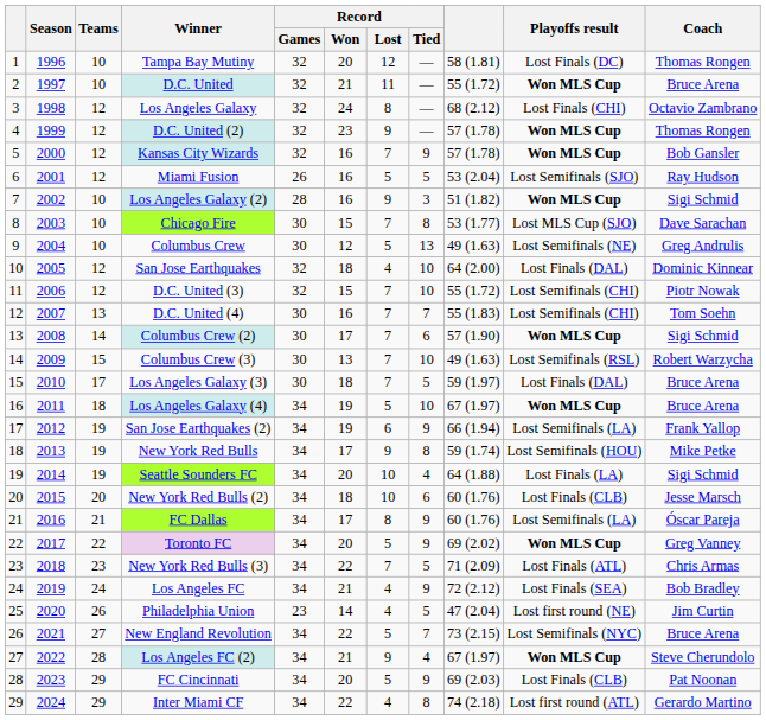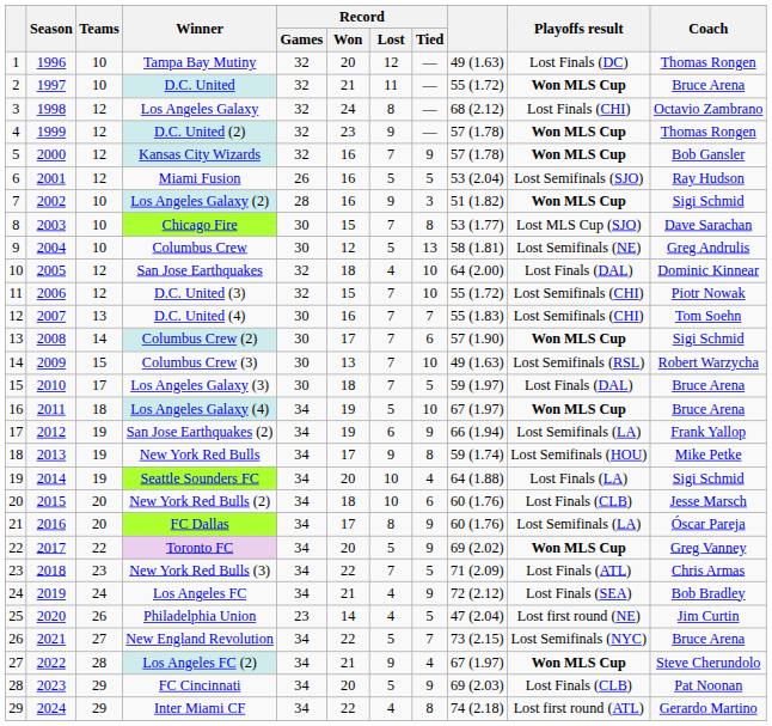 <table class="wikitable sortable" style="text-align:center;">
 <tr>
 <th rowspan="2"></th>
 <th rowspan="2">Season</th>
 <th rowspan="2">Teams</th>
 <th rowspan="2">Winner</th>
 <th colspan="4">Record</th>
 <th rowspan="2"></th>
 <th rowspan="2">Playoffs result</th>
 <th rowspan="2">Coach</th>
 </tr>
 <tr>
 <th>Games</th>
 <th width=40>Won</th>
 <th width=40>Lost</th>
 <th>Tied</th>
 </tr>
 <tr>
 <td>1</td>
 <td><a href='#'>1996</a></td>
 <td>10</td>
 <td><a href='#'>Tampa Bay Mutiny</a></td>
 <td>32</td>
 <td>20</td>
 <td>12</td>
 <td>—</td>
-<td>58 (1.81)</td>
+<td>49 (1.63)</td>
 <td>Lost  Finals (<a href='#'>DC</a>)</td>
 <td><a href='#'>Thomas Rongen</a></td>
 </tr>
 <tr>
 <td>2</td>
 <td><a href='#'>1997</a></td>
 <td>10</td>
 <td bgcolor=#CFECEC><a href='#'>D.C. United</a></td>
 <td>32</td>
 <td>21</td>
 <td>11</td>
 <td>—</td>
 <td>55 (1.72)</td>
 <td><strong>Won MLS Cup</strong></td>
 <td><a href='#'>Bruce Arena</a></td>
 </tr>
 <tr>
 <td>3</td>
 <td><a href='#'>1998</a></td>
 <td>12</td>
 <td><a href='#'>Los Angeles Galaxy</a></td>
 <td>32</td>
 <td>24</td>
 <td>8</td>
 <td>—</td>
 <td>68 (2.12)</td>
 <td>Lost  Finals (<a href='#'>CHI</a>)</td>
 <td><a href='#'>Octavio Zambrano</a></td>
 </tr>
 <tr>
 <td>4</td>
 <td><a href='#'>1999</a></td>
 <td>12</td>
 <td bgcolor=#CFECEC><a href='#'>D.C. United</a> (2)</td>
 <td>32</td>
 <td>23</td>
 <td>9</td>
 <td>—</td>
 <td>57 (1.78)</td>
 <td><strong>Won MLS Cup</strong></td>
 <td><a href='#'>Thomas Rongen</a></td>
 </tr>
 <tr>
 <td>5</td>
 <td><a href='#'>2000</a></td>
 <td>12</td>
 <td bgcolor=#CFECEC><a href='#'>Kansas City Wizards</a></td>
 <td>32</td>
 <td>16</td>
 <td>7</td>
 <td>9</td>
 <td>57 (1.78)</td>
 <td><strong>Won MLS Cup</strong></td>
 <td><a href='#'>Bob Gansler</a></td>
 </tr>
 <tr>
 <td>6</td>
 <td><a href='#'>2001</a></td>
 <td>12</td>
 <td><a href='#'>Miami Fusion</a></td>
 <td>26</td>
 <td>16</td>
 <td>5</td>
 <td>5</td>
 <td>53 (2.04)</td>
 <td>Lost Semifinals (<a href='#'>SJO</a>)</td>
 <td><a href='#'>Ray Hudson</a></td>
 </tr>
 <tr>
 <td>7</td>
 <td><a href='#'>2002</a></td>
 <td>10</td>
 <td bgcolor=#CFECEC><a href='#'>Los Angeles Galaxy</a> (2)</td>
 <td>28</td>
 <td>16</td>
 <td>9</td>
 <td>3</td>
 <td>51 (1.82)</td>
 <td><strong>Won MLS Cup</strong></td>
 <td><a href='#'>Sigi Schmid</a></td>
 </tr>
 <tr>
 <td>8</td>
 <td><a href='#'>2003</a></td>
 <td>10</td>
 <td bgcolor=#ADFF2F><a href='#'>Chicago Fire</a></td>
 <td>30</td>
 <td>15</td>
 <td>7</td>
 <td>8</td>
 <td>53 (1.77)</td>
 <td>Lost MLS Cup (<a href='#'>SJO</a>)</td>
 <td><a href='#'>Dave Sarachan</a></td>
 </tr>
 <tr>
 <td>9</td>
 <td><a href='#'>2004</a></td>
 <td>10</td>
 <td><a href='#'>Columbus Crew</a></td>
 <td>30</td>
 <td>12</td>
 <td>5</td>
 <td>13</td>
-<td>49 (1.63)</td>
+<td>58 (1.81)</td>
 <td>Lost  Semifinals (<a href='#'>NE</a>)</td>
 <td><a href='#'>Greg Andrulis</a></td>
 </tr>
 <tr>
 <td>10</td>
 <td><a href='#'>2005</a></td>
 <td>12</td>
 <td><a href='#'>San Jose Earthquakes</a></td>
 <td>32</td>
 <td>18</td>
 <td>4</td>
 <td>10</td>
 <td>64 (2.00)</td>
 <td>Lost  Finals (<a href='#'>DAL</a>)</td>
 <td><a href='#'>Dominic Kinnear</a></td>
 </tr>
 <tr>
 <td>11</td>
 <td><a href='#'>2006</a></td>
 <td>12</td>
 <td><a href='#'>D.C. United</a> (3)</td>
 <td>32</td>
 <td>15</td>
 <td>7</td>
 <td>10</td>
 <td>55 (1.72)</td>
 <td>Lost  Semifinals (<a href='#'>CHI</a>)</td>
 <td><a href='#'>Piotr Nowak</a></td>
 </tr>
 <tr>
 <td>12</td>
 <td><a href='#'>2007</a></td>
 <td>13</td>
 <td><a href='#'>D.C. United</a> (4)</td>
 <td>30</td>
 <td>16</td>
 <td>7</td>
 <td>7</td>
 <td>55 (1.83)</td>
 <td>Lost  Semifinals (<a href='#'>CHI</a>)</td>
 <td><a href='#'>Tom Soehn</a></td>
 </tr>
 <tr>
 <td>13</td>
 <td><a href='#'>2008</a></td>
 <td>14</td>
 <td bgcolor=#CFECEC><a href='#'>Columbus Crew</a> (2)</td>
 <td>30</td>
 <td>17</td>
 <td>7</td>
 <td>6</td>
 <td>57 (1.90)</td>
 <td><strong>Won MLS Cup</strong></td>
 <td><a href='#'>Sigi Schmid</a></td>
 </tr>
 <tr>
 <td>14</td>
 <td><a href='#'>2009</a></td>
 <td>15</td>
 <td><a href='#'>Columbus Crew</a> (3)</td>
 <td>30</td>
 <td>13</td>
 <td>7</td>
 <td>10</td>
 <td>49 (1.63)</td>
 <td>Lost  Semifinals (<a href='#'>RSL</a>)</td>
 <td><a href='#'>Robert Warzycha</a></td>
 </tr>
 <tr>
 <td>15</td>
 <td><a href='#'>2010</a></td>
 <td>17</td>
 <td><a href='#'>Los Angeles Galaxy</a> (3)</td>
 <td>30</td>
 <td>18</td>
 <td>7</td>
 <td>5</td>
 <td>59 (1.97)</td>
 <td>Lost  Finals (<a href='#'>DAL</a>)</td>
 <td><a href='#'>Bruce Arena</a></td>
 </tr>
 <tr>
 <td>16</td>
 <td><a href='#'>2011</a></td>
 <td>18</td>
 <td bgcolor=#CFECEC><a href='#'>Los Angeles Galaxy</a> (4)</td>
 <td>34</td>
 <td>19</td>
 <td>5</td>
 <td>10</td>
 <td>67 (1.97)</td>
 <td><strong>Won MLS Cup</strong></td>
 <td><a href='#'>Bruce Arena</a></td>
 </tr>
 <tr>
 <td>17</td>
 <td><a href='#'>2012</a></td>
 <td>19</td>
 <td><a href='#'>San Jose Earthquakes</a> (2)</td>
 <td>34</td>
 <td>19</td>
 <td>6</td>
 <td>9</td>
 <td>66 (1.94)</td>
 <td>Lost  Semifinals (<a href='#'>LA</a>)</td>
 <td><a href='#'>Frank Yallop</a></td>
 </tr>
 <tr>
 <td>18</td>
 <td><a href='#'>2013</a></td>
 <td>19</td>
 <td><a href='#'>New York Red Bulls</a></td>
 <td>34</td>
 <td>17</td>
 <td>9</td>
 <td>8</td>
 <td>59 (1.74)</td>
 <td>Lost  Semifinals (<a href='#'>HOU</a>)</td>
 <td><a href='#'>Mike Petke</a></td>
 </tr>
 <tr>
 <td>19</td>
 <td><a href='#'>2014</a></td>
 <td>19</td>
 <td bgcolor=#ADFF2F><a href='#'>Seattle Sounders FC</a></td>
 <td>34</td>
 <td>20</td>
 <td>10</td>
 <td>4</td>
 <td>64 (1.88)</td>
 <td>Lost  Finals (<a href='#'>LA</a>)</td>
 <td><a href='#'>Sigi Schmid</a></td>
 </tr>
 <tr>
 <td>20</td>
 <td><a href='#'>2015</a></td>
 <td>20</td>
 <td><a href='#'>New York Red Bulls</a> (2)</td>
 <td>34</td>
 <td>18</td>
 <td>10</td>
 <td>6</td>
 <td>60 (1.76)</td>
 <td>Lost  Finals (<a href='#'>CLB</a>)</td>
 <td><a href='#'>Jesse Marsch</a></td>
 </tr>
 <tr>
 <td>21</td>
 <td><a href='#'>2016</a></td>
-<td>21</td>
+<td>20</td>
 <td bgcolor=#ADFF2F><a href='#'>FC Dallas</a></td>
 <td>34</td>
 <td>17</td>
 <td>8</td>
 <td>9</td>
 <td>60 (1.76)</td>
 <td>Lost  Semifinals (<a href='#'>LA</a>)</td>
 <td><a href='#'>Óscar Pareja</a></td>
 </tr>
 <tr>
 <td>22</td>
 <td><a href='#'>2017</a></td>
 <td>22</td>
 <td bgcolor=#ECCFEC><a href='#'>Toronto FC</a></td>
 <td>34</td>
 <td>20</td>
 <td>5</td>
 <td>9</td>
 <td>69 (2.02)</td>
 <td><strong>Won MLS Cup</strong></td>
 <td><a href='#'>Greg Vanney</a></td>
 </tr>
 <tr>
 <td>23</td>
 <td><a href='#'>2018</a></td>
 <td>23</td>
 <td><a href='#'>New York Red Bulls</a> (3)</td>
 <td>34</td>
 <td>22</td>
 <td>7</td>
 <td>5</td>
 <td>71 (2.09)</td>
 <td>Lost  Finals (<a href='#'>ATL</a>)</td>
 <td><a href='#'>Chris Armas</a></td>
 </tr>
 <tr>
 <td>24</td>
 <td><a href='#'>2019</a></td>
 <td>24</td>
 <td><a href='#'>Los Angeles FC</a></td>
 <td>34</td>
 <td>21</td>
 <td>4</td>
 <td>9</td>
 <td>72 (2.12)</td>
 <td>Lost  Finals (<a href='#'>SEA</a>)</td>
 <td><a href='#'>Bob Bradley</a></td>
 </tr>
 <tr>
 <td>25</td>
 <td><a href='#'>2020</a></td>
 <td>26</td>
 <td><a href='#'>Philadelphia Union</a></td>
 <td>23</td>
 <td>14</td>
 <td>4</td>
 <td>5</td>
 <td>47 (2.04)</td>
 <td>Lost first round (<a href='#'>NE</a>)</td>
 <td><a href='#'>Jim Curtin</a></td>
 </tr>
 <tr>
 <td>26</td>
 <td><a href='#'>2021</a></td>
 <td>27</td>
 <td><a href='#'>New England Revolution</a></td>
 <td>34</td>
 <td>22</td>
 <td>5</td>
 <td>7</td>
 <td>73 (2.15)</td>
 <td>Lost  Semifinals (<a href='#'>NYC</a>)</td>
 <td><a href='#'>Bruce Arena</a></td>
 </tr>
 <tr>
 <td>27</td>
 <td><a href='#'>2022</a></td>
 <td>28</td>
 <td bgcolor=#CFECEC><a href='#'>Los Angeles FC</a> (2)</td>
 <td>34</td>
 <td>21</td>
 <td>9</td>
 <td>4</td>
 <td>67 (1.97)</td>
 <td><strong>Won MLS Cup</strong></td>
 <td><a href='#'>Steve Cherundolo</a></td>
 </tr>
 <tr>
 <td>28</td>
 <td><a href='#'>2023</a></td>
 <td>29</td>
 <td><a href='#'>FC Cincinnati</a></td>
 <td>34</td>
 <td>20</td>
 <td>5</td>
 <td>9</td>
 <td>69 (2.03)</td>
 <td>Lost  Finals (<a href='#'>CLB</a>)</td>
 <td><a href='#'>Pat Noonan</a></td>
 </tr>
 <tr>
 <td>29</td>
 <td><a href='#'>2024</a></td>
 <td>29</td>
 <td><a href='#'>Inter Miami CF</a></td>
 <td>34</td>
 <td>22</td>
 <td>4</td>
 <td>8</td>
 <td>74 (2.18)</td>
 <td>Lost first round (<a href='#'>ATL</a>)</td>
 <td><a href='#'>Gerardo Martino</a></td>
 </tr>
 </table>
